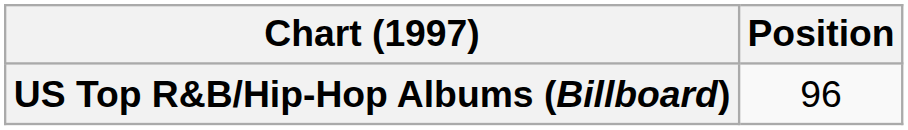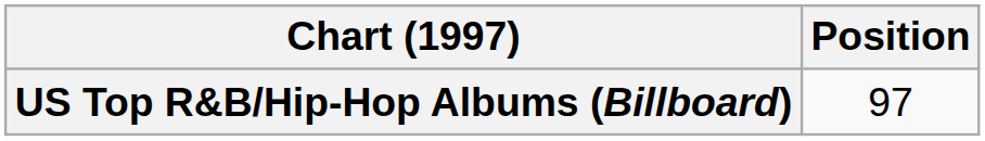 <table class="wikitable plainrowheaders" style="text-align:center">
 <tr>
 <th scope="col">Chart (1997)</th>
 <th scope="col">Position</th>
 </tr>
 <tr>
 <th scope="row">US Top R&B/Hip-Hop Albums (<em>Billboard</em>)</th>
-<td>96</td>
+<td>97</td>
 </tr>
 </table>
